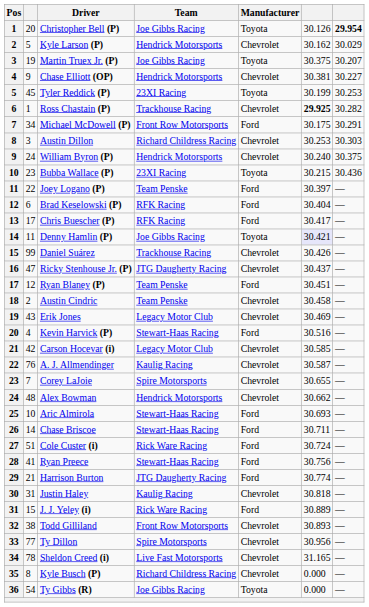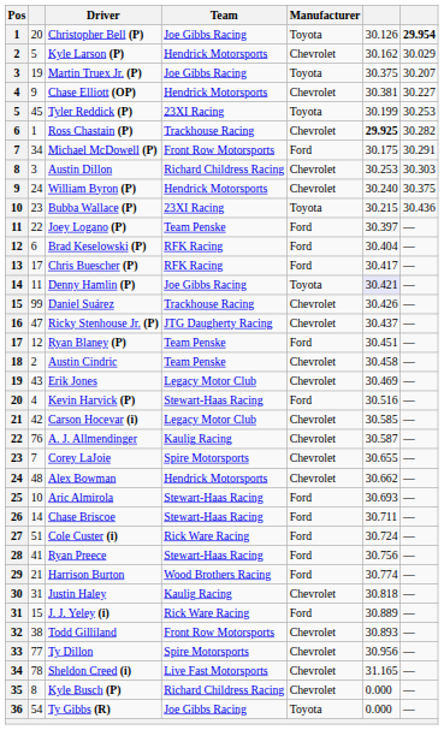 <table class="wikitable" style="font-size:95%">
 <tr>
 <th>Pos</th>
 <th></th>
 <th>Driver</th>
 <th>Team</th>
 <th>Manufacturer</th>
 <th></th>
 <th></th>
 </tr>
 <tr>
 <th>1</th>
 <td>20</td>
 <td><a href='#'>Christopher Bell</a> <strong>(P)</strong></td>
 <td><a href='#'>Joe Gibbs Racing</a></td>
 <td>Toyota</td>
 <td>30.126</td>
 <td><strong>29.954</strong></td>
 </tr>
 <tr>
 <th>2</th>
 <td>5</td>
 <td><a href='#'>Kyle Larson</a> <strong>(P)</strong></td>
 <td><a href='#'>Hendrick Motorsports</a></td>
 <td>Chevrolet</td>
 <td>30.162</td>
 <td>30.029</td>
 </tr>
 <tr>
 <th>3</th>
 <td>19</td>
 <td><a href='#'>Martin Truex Jr.</a> <strong>(P)</strong></td>
 <td><a href='#'>Joe Gibbs Racing</a></td>
 <td>Toyota</td>
 <td>30.375</td>
 <td>30.207</td>
 </tr>
 <tr>
 <th>4</th>
 <td>9</td>
 <td><a href='#'>Chase Elliott</a> <strong>(OP)</strong></td>
 <td><a href='#'>Hendrick Motorsports</a></td>
 <td>Chevrolet</td>
 <td>30.381</td>
 <td>30.227</td>
 </tr>
 <tr>
 <th>5</th>
 <td>45</td>
 <td><a href='#'>Tyler Reddick</a> <strong>(P)</strong></td>
 <td><a href='#'>23XI Racing</a></td>
 <td>Toyota</td>
 <td>30.199</td>
 <td>30.253</td>
 </tr>
 <tr>
 <th>6</th>
 <td>1</td>
 <td><a href='#'>Ross Chastain</a> <strong>(P)</strong></td>
 <td><a href='#'>Trackhouse Racing</a></td>
 <td>Chevrolet</td>
 <td><strong>29.925</strong></td>
 <td>30.282</td>
 </tr>
 <tr>
 <th>7</th>
 <td>34</td>
 <td><a href='#'>Michael McDowell</a> <strong>(P)</strong></td>
 <td><a href='#'>Front Row Motorsports</a></td>
 <td>Ford</td>
 <td>30.175</td>
 <td>30.291</td>
 </tr>
 <tr>
 <th>8</th>
 <td>3</td>
 <td><a href='#'>Austin Dillon</a></td>
 <td><a href='#'>Richard Childress Racing</a></td>
 <td>Chevrolet</td>
 <td>30.253</td>
 <td>30.303</td>
 </tr>
 <tr>
 <th>9</th>
 <td>24</td>
 <td><a href='#'>William Byron</a> <strong>(P)</strong></td>
 <td><a href='#'>Hendrick Motorsports</a></td>
 <td>Chevrolet</td>
 <td>30.240</td>
 <td>30.375</td>
 </tr>
 <tr>
 <th>10</th>
 <td>23</td>
 <td><a href='#'>Bubba Wallace</a> <strong>(P)</strong></td>
 <td><a href='#'>23XI Racing</a></td>
 <td>Toyota</td>
 <td>30.215</td>
 <td>30.436</td>
 </tr>
 <tr>
 <th>11</th>
 <td>22</td>
 <td><a href='#'>Joey Logano</a> <strong> (P)</strong></td>
 <td><a href='#'>Team Penske</a></td>
 <td>Ford</td>
 <td>30.397</td>
 <td>—</td>
 </tr>
 <tr>
 <th>12</th>
 <td>6</td>
 <td><a href='#'>Brad Keselowski</a> <strong>(P)</strong></td>
 <td><a href='#'>RFK Racing</a></td>
 <td>Ford</td>
 <td>30.404</td>
 <td>—</td>
 </tr>
 <tr>
 <th>13</th>
 <td>17</td>
 <td><a href='#'>Chris Buescher</a> <strong>(P)</strong></td>
 <td><a href='#'>RFK Racing</a></td>
 <td>Ford</td>
 <td>30.417</td>
 <td>—</td>
 </tr>
 <tr>
 <th>14</th>
 <td>11</td>
 <td><a href='#'>Denny Hamlin</a> <strong>(P)</strong></td>
 <td><a href='#'>Joe Gibbs Racing</a></td>
 <td>Toyota</td>
 <td style="background: lavender;">30.421</td>
 <td>—</td>
 </tr>
 <tr>
 <th>15</th>
 <td>99</td>
 <td><a href='#'>Daniel Suárez</a></td>
 <td><a href='#'>Trackhouse Racing</a></td>
 <td>Chevrolet</td>
 <td>30.426</td>
 <td>—</td>
 </tr>
 <tr>
 <th>16</th>
 <td>47</td>
 <td><a href='#'>Ricky Stenhouse Jr.</a> <strong>(P)</strong></td>
 <td><a href='#'>JTG Daugherty Racing</a></td>
 <td>Chevrolet</td>
 <td>30.437</td>
 <td>—</td>
 </tr>
 <tr>
 <th>17</th>
 <td>12</td>
 <td><a href='#'>Ryan Blaney</a> <strong>(P)</strong></td>
 <td><a href='#'>Team Penske</a></td>
 <td>Ford</td>
 <td>30.451</td>
 <td>—</td>
 </tr>
 <tr>
 <th>18</th>
 <td>2</td>
 <td><a href='#'>Austin Cindric</a></td>
 <td><a href='#'>Team Penske</a></td>
 <td>Chevrolet</td>
 <td>30.458</td>
 <td>—</td>
 </tr>
 <tr>
 <th>19</th>
 <td>43</td>
 <td><a href='#'>Erik Jones</a></td>
 <td><a href='#'>Legacy Motor Club</a></td>
 <td>Chevrolet</td>
 <td>30.469</td>
 <td>—</td>
 </tr>
 <tr>
 <th>20</th>
 <td>4</td>
 <td><a href='#'>Kevin Harvick</a> <strong>(P)</strong></td>
 <td><a href='#'>Stewart-Haas Racing</a></td>
 <td>Ford</td>
 <td>30.516</td>
 <td>—</td>
 </tr>
 <tr>
 <th>21</th>
 <td>42</td>
 <td><a href='#'>Carson Hocevar</a> <strong>(i)</strong></td>
 <td><a href='#'>Legacy Motor Club</a></td>
 <td>Chevrolet</td>
 <td>30.585</td>
 <td>—</td>
 </tr>
 <tr>
 <th>22</th>
 <td>76</td>
 <td><a href='#'>A. J. Allmendinger</a></td>
 <td><a href='#'>Kaulig Racing</a></td>
 <td>Chevrolet</td>
 <td>30.587</td>
 <td>—</td>
 </tr>
 <tr>
 <th>23</th>
 <td>7</td>
 <td><a href='#'>Corey LaJoie</a></td>
 <td><a href='#'>Spire Motorsports</a></td>
 <td>Chevrolet</td>
 <td>30.655</td>
 <td>—</td>
 </tr>
 <tr>
 <th>24</th>
 <td>48</td>
 <td><a href='#'>Alex Bowman</a></td>
 <td><a href='#'>Hendrick Motorsports</a></td>
 <td>Chevrolet</td>
 <td>30.662</td>
 <td>—</td>
 </tr>
 <tr>
 <th>25</th>
 <td>10</td>
 <td><a href='#'>Aric Almirola</a></td>
 <td><a href='#'>Stewart-Haas Racing</a></td>
 <td>Ford</td>
 <td>30.693</td>
 <td>—</td>
 </tr>
 <tr>
 <th>26</th>
 <td>14</td>
 <td><a href='#'>Chase Briscoe</a></td>
 <td><a href='#'>Stewart-Haas Racing</a></td>
 <td>Ford</td>
 <td>30.711</td>
 <td>—</td>
 </tr>
 <tr>
 <th>27</th>
 <td>51</td>
 <td><a href='#'>Cole Custer</a> <strong>(i)</strong></td>
 <td><a href='#'>Rick Ware Racing</a></td>
 <td>Ford</td>
 <td>30.724</td>
 <td>—</td>
 </tr>
 <tr>
 <th>28</th>
 <td>41</td>
 <td><a href='#'>Ryan Preece</a></td>
 <td><a href='#'>Stewart-Haas Racing</a></td>
 <td>Ford</td>
 <td>30.756</td>
 <td>—</td>
 </tr>
 <tr>
 <th>29</th>
 <td>21</td>
 <td><a href='#'>Harrison Burton</a></td>
-<td><a href='#'>JTG Daugherty Racing</a></td>
+<td><a href='#'>Wood Brothers Racing</a></td>
 <td>Ford</td>
 <td>30.774</td>
 <td>—</td>
 </tr>
 <tr>
 <th>30</th>
 <td>31</td>
 <td><a href='#'>Justin Haley</a></td>
 <td><a href='#'>Kaulig Racing</a></td>
 <td>Chevrolet</td>
 <td>30.818</td>
 <td>—</td>
 </tr>
 <tr>
 <th>31</th>
 <td>15</td>
 <td><a href='#'>J. J. Yeley</a> <strong>(i)</strong></td>
 <td><a href='#'>Rick Ware Racing</a></td>
 <td>Ford</td>
 <td>30.889</td>
 <td>—</td>
 </tr>
 <tr>
 <th>32</th>
 <td>38</td>
 <td><a href='#'>Todd Gilliland</a></td>
 <td><a href='#'>Front Row Motorsports</a></td>
 <td>Chevrolet</td>
 <td>30.893</td>
 <td>—</td>
 </tr>
 <tr>
 <th>33</th>
 <td>77</td>
 <td><a href='#'>Ty Dillon</a></td>
 <td><a href='#'>Spire Motorsports</a></td>
 <td>Chevrolet</td>
 <td>30.956</td>
 <td>—</td>
 </tr>
 <tr>
 <th>34</th>
 <td>78</td>
 <td><a href='#'>Sheldon Creed</a> <strong>(i)</strong></td>
 <td><a href='#'>Live Fast Motorsports</a></td>
 <td>Chevrolet</td>
 <td>31.165</td>
 <td>—</td>
 </tr>
 <tr>
 <th>35</th>
 <td>8</td>
 <td><a href='#'>Kyle Busch</a> <strong>(P)</strong></td>
 <td><a href='#'>Richard Childress Racing</a></td>
 <td>Chevrolet</td>
 <td>0.000</td>
 <td>—</td>
 </tr>
 <tr>
 <th>36</th>
 <td>54</td>
 <td><a href='#'>Ty Gibbs</a> <strong>(R)</strong></td>
 <td><a href='#'>Joe Gibbs Racing</a></td>
 <td>Toyota</td>
 <td>0.000</td>
 <td>—</td>
 </tr>
 <tr>
 <th colspan="7"></th>
 </tr>
 </table>
